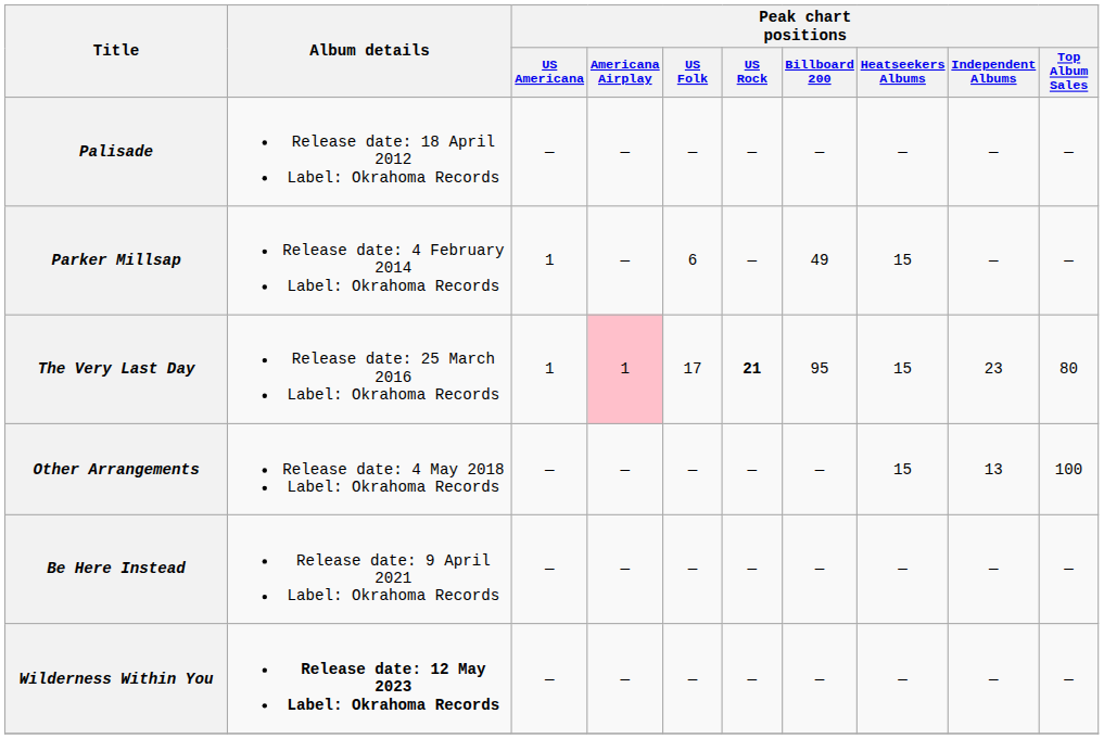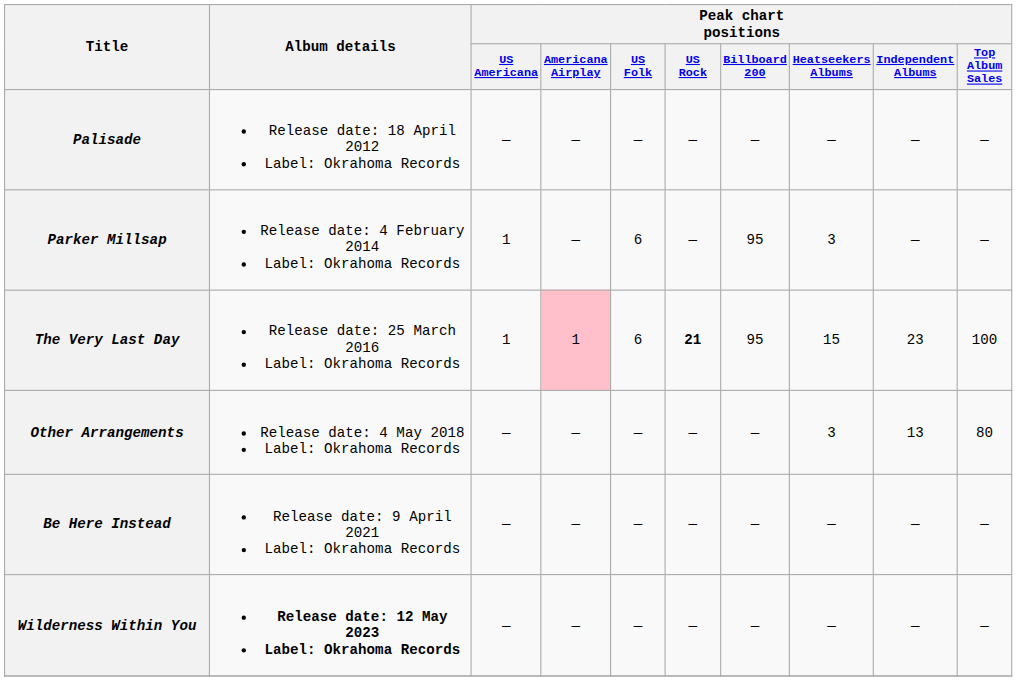 <table class="wikitable plainrowheaders" style="text-align:center;">
 <tr>
 <th rowspan="2" style="width:14em;">Title</th>
 <th rowspan="2" style="width:18em;">Album details</th>
 <th colspan="8">Peak chart<br>positions</th>
 </tr>
 <tr style="font-size:smaller;">
 <th width="45"><a href='#'>US Americana</a></th>
 <th width="45"><a href='#'>Americana Airplay</a></th>
 <th width="45"><a href='#'>US Folk</a></th>
 <th width="45"><a href='#'>US Rock</a></th>
 <th width="45"><a href='#'>Billboard 200</a></th>
 <th width="45"><a href='#'>Heatseekers Albums</a></th>
 <th width="45"><a href='#'>Independent Albums</a></th>
 <th width="45"><a href='#'>Top Album Sales</a></th>
 </tr>
 <tr>
 <th scope="row"><em>Palisade</em></th>
 <td><br><ul><li>Release date: 18 April 2012</li><li>Label: Okrahoma Records</li></ul></td>
 <td>—</td>
 <td>—</td>
 <td>—</td>
 <td>—</td>
 <td>—</td>
 <td>—</td>
 <td>—</td>
 <td>—</td>
 </tr>
 <tr>
 <th scope="row"><em>Parker Millsap</em></th>
 <td><br><ul><li>Release date: 4 February 2014</li><li>Label: Okrahoma Records</li></ul></td>
 <td>1</td>
 <td>—</td>
 <td>6</td>
 <td>—</td>
-<td>49</td>
-<td>15</td>
+<td>95</td>
+<td>3</td>
 <td>—</td>
 <td>—</td>
 </tr>
 <tr>
 <th scope="row"><em>The Very Last Day</em></th>
 <td><br><ul><li>Release date: 25 March 2016</li><li>Label: Okrahoma Records</li></ul></td>
 <td>1</td>
 <td style="background: pink;">1</td>
-<td>17</td>
+<td>6</td>
 <td><strong>21</strong></td>
 <td>95</td>
 <td>15</td>
 <td>23</td>
-<td>80</td>
+<td>100</td>
 </tr>
 <tr>
 <th scope="row"><em>Other Arrangements</em></th>
 <td><br><ul><li>Release date: 4 May 2018</li><li>Label: Okrahoma Records</li></ul></td>
 <td>—</td>
 <td>—</td>
 <td>—</td>
 <td>—</td>
 <td>—</td>
-<td>15</td>
+<td>3</td>
 <td>13</td>
-<td>100</td>
+<td>80</td>
 </tr>
 <tr>
 <th scope="row"><em>Be Here Instead</em></th>
 <td><br><ul><li>Release date: 9 April 2021</li><li>Label: Okrahoma Records</li></ul></td>
 <td>—</td>
 <td>—</td>
 <td>—</td>
 <td>—</td>
 <td>—</td>
 <td>—</td>
 <td>—</td>
 <td>—</td>
 </tr>
 <tr>
 <th scope="row"><em>Wilderness Within You</em></th>
 <td><strong><br><ul><li>Release date: 12 May 2023</li><li>Label: Okrahoma Records</li></ul></strong></td>
 <td>—</td>
 <td>—</td>
 <td>—</td>
 <td>—</td>
 <td>—</td>
 <td>—</td>
 <td>—</td>
 <td>—</td>
 </tr>
 <tr>
 </tr>
 </table>
